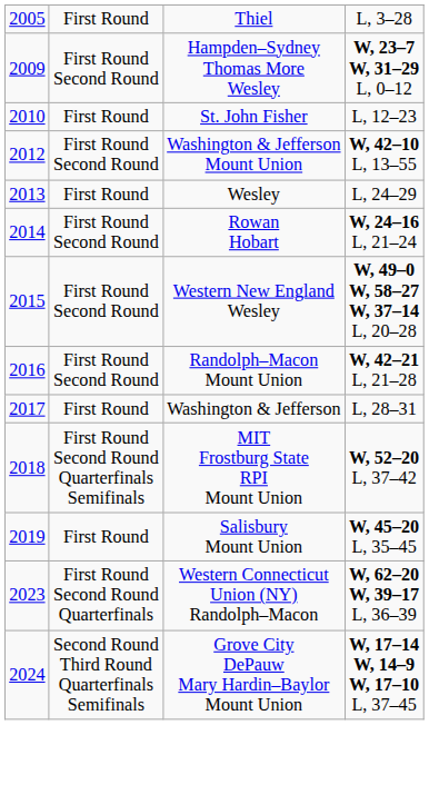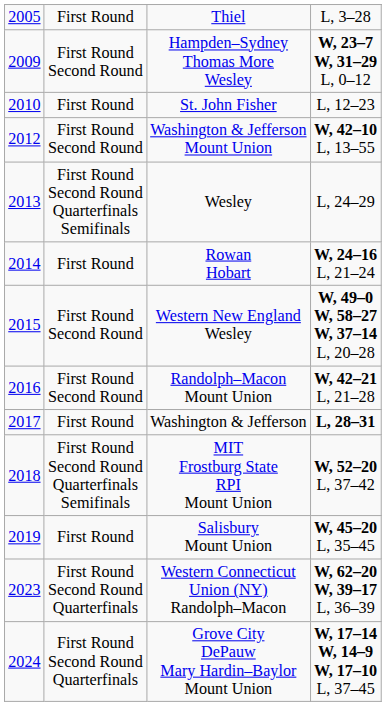 <table class="wikitable">
 <tr>
 </tr>
 <tr align="center">
 <td><a href='#'>2005</a></td>
 <td>First Round</td>
 <td><a href='#'>Thiel</a></td>
 <td>L, 3–28</td>
 </tr>
 <tr align="center">
 <td><a href='#'>2009</a></td>
 <td>First Round<br>Second Round</td>
 <td><a href='#'>Hampden–Sydney</a><br><a href='#'>Thomas More</a><br><a href='#'>Wesley</a></td>
 <td><strong>W, 23–7</strong><br><strong>W, 31–29</strong><br>L, 0–12</td>
 </tr>
 <tr align="center">
 <td><a href='#'>2010</a></td>
 <td>First Round</td>
 <td><a href='#'>St. John Fisher</a></td>
 <td>L, 12–23</td>
 </tr>
 <tr align="center">
 <td><a href='#'>2012</a></td>
 <td>First Round<br>Second Round</td>
 <td><a href='#'>Washington & Jefferson</a><br><a href='#'>Mount Union</a></td>
 <td><strong>W, 42–10</strong><br>L, 13–55</td>
 </tr>
 <tr align="center">
 <td><a href='#'>2013</a></td>
-<td>First Round</td>
+<td>First Round<br>Second Round<br>Quarterfinals<br>Semifinals</td>
 <td>Wesley</td>
 <td>L, 24–29</td>
 </tr>
 <tr align="center">
 <td><a href='#'>2014</a></td>
-<td>First Round<br>Second Round</td>
+<td>First Round</td>
 <td><a href='#'>Rowan</a><br><a href='#'>Hobart</a></td>
 <td><strong>W, 24–16</strong><br>L, 21–24</td>
 </tr>
 <tr align="center">
 <td><a href='#'>2015</a></td>
 <td>First Round<br>Second Round</td>
 <td><a href='#'>Western New England</a><br>Wesley</td>
 <td><strong>W, 49–0</strong><br><strong>W, 58–27</strong><br><strong>W, 37–14</strong><br>L, 20–28</td>
 </tr>
 <tr align="center">
 <td><a href='#'>2016</a></td>
 <td>First Round<br>Second Round</td>
 <td><a href='#'>Randolph–Macon</a><br>Mount Union</td>
 <td><strong>W, 42–21</strong><br>L, 21–28</td>
 </tr>
 <tr align="center">
 <td><a href='#'>2017</a></td>
 <td>First Round</td>
 <td>Washington & Jefferson</td>
-<td>L, 28–31</td>
+<td><strong>L, 28–31</strong></td>
 </tr>
 <tr align="center">
 <td><a href='#'>2018</a></td>
 <td>First Round<br>Second Round<br>Quarterfinals<br>Semifinals</td>
 <td><a href='#'>MIT</a><br><a href='#'>Frostburg State</a><br><a href='#'>RPI</a><br>Mount Union</td>
 <td><strong>W, 52–20</strong><br>L, 37–42</td>
 </tr>
 <tr align="center">
 <td><a href='#'>2019</a></td>
 <td>First Round</td>
 <td><a href='#'>Salisbury</a><br>Mount Union</td>
 <td><strong>W, 45–20</strong><br>L, 35–45</td>
 </tr>
 <tr align="center">
 <td><a href='#'>2023</a></td>
 <td>First Round<br>Second Round<br>Quarterfinals</td>
 <td><a href='#'>Western Connecticut</a><br><a href='#'>Union (NY)</a><br>Randolph–Macon</td>
 <td><strong>W, 62–20</strong><br><strong>W, 39–17</strong><br>L, 36–39</td>
 </tr>
 <tr align="center">
 <td><a href='#'>2024</a></td>
-<td>Second Round<br>Third Round<br>Quarterfinals<br>Semifinals</td>
+<td>First Round<br>Second Round<br>Quarterfinals</td>
 <td><a href='#'>Grove City</a><br><a href='#'>DePauw</a><br><a href='#'>Mary Hardin–Baylor</a><br>Mount Union</td>
 <td><strong>W, 17–14</strong><br><strong>W, 14–9</strong><br><strong>W, 17–10</strong><br>L, 37–45</td>
 </tr>
 </table>
